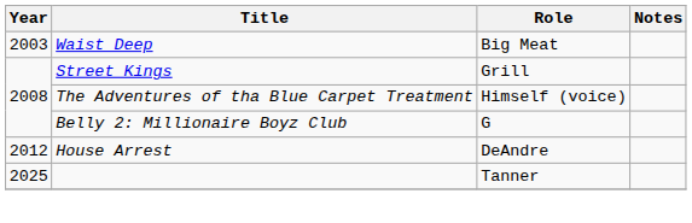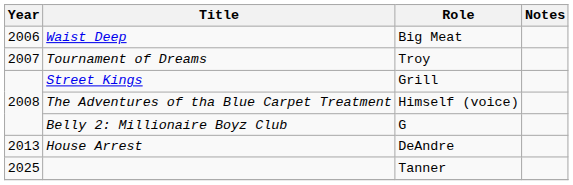 <table class="wikitable">
 <tr>
 <th>Year</th>
 <th>Title</th>
 <th>Role</th>
 <th>Notes</th>
 </tr>
 <tr>
-<td>2003</td>
+<td>2006</td>
 <td><em><a href='#'>Waist Deep</a></em></td>
 <td>Big Meat</td>
+<td></td>
+</tr>
+<tr>
+<td>2007</td>
+<td><em>Tournament of Dreams</em></td>
+<td>Troy</td>
 <td></td>
 </tr>
 <tr>
 <td rowspan="3">2008</td>
 <td><em><a href='#'>Street Kings</a></em></td>
 <td>Grill</td>
 <td></td>
 </tr>
 <tr>
 <td><em>The Adventures of tha Blue Carpet Treatment</em></td>
 <td>Himself (voice)</td>
 <td></td>
 </tr>
 <tr>
 <td><em>Belly 2: Millionaire Boyz Club</em></td>
 <td>G</td>
 <td></td>
 </tr>
 <tr>
-<td>2012</td>
+<td>2013</td>
 <td><em>House Arrest</em></td>
 <td>DeAndre</td>
 <td></td>
 </tr>
 <tr>
 <td>2025</td>
 <td></td>
 <td>Tanner</td>
 <td></td>
 </tr>
 <tr>
 </tr>
 </table>
